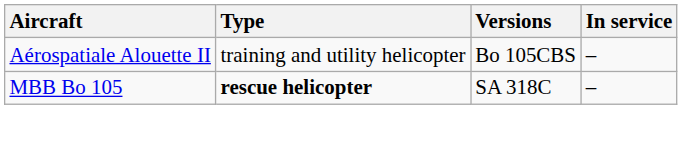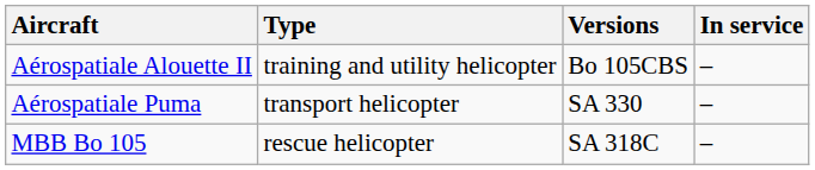 <table class="wikitable">
 <tr>
 <th style="text-align: left;">Aircraft</th>
 <th style="text-align: left;">Type</th>
 <th style="text-align: left;">Versions</th>
 <th style="text-align: left;">In service</th>
 </tr>
 <tr>
 <td><a href='#'>Aérospatiale Alouette II</a></td>
 <td>training and utility helicopter</td>
 <td>Bo 105CBS</td>
 <td>–</td>
 </tr>
 <tr>
+<td><a href='#'>Aérospatiale Puma</a></td>
+<td>transport helicopter</td>
+<td>SA 330</td>
+<td>–</td>
+</tr>
+<tr>
 <td><a href='#'>MBB Bo 105</a></td>
-<td><strong>rescue helicopter</strong></td>
+<td>rescue helicopter</td>
 <td>SA 318C</td>
 <td>–</td>
 </tr>
 </table>
